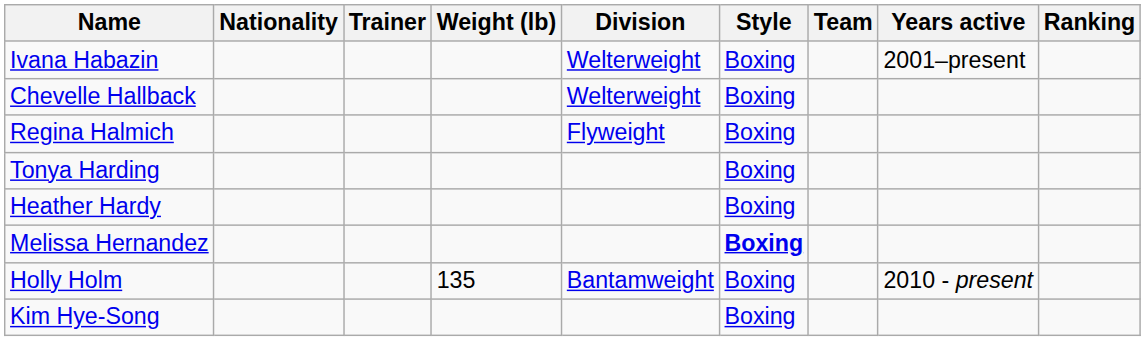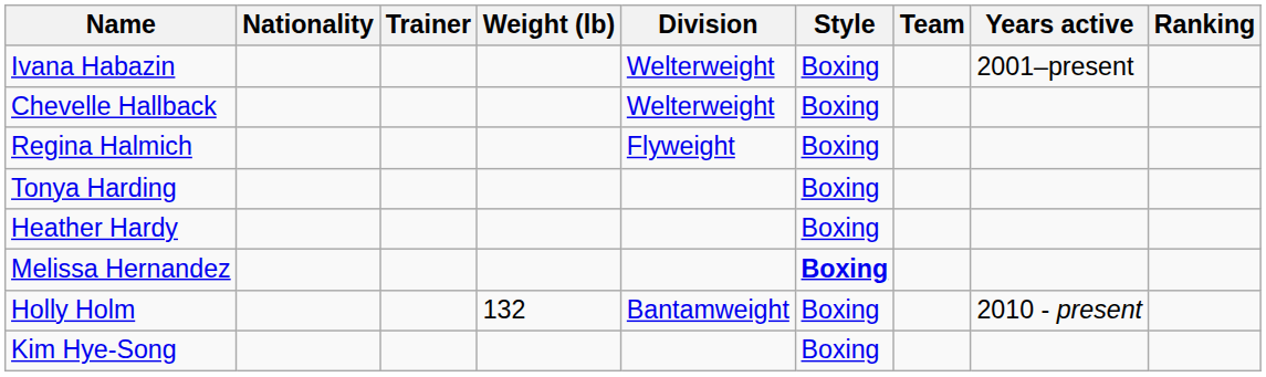 <table class="wikitable sortable">
 <tr>
 <th><strong>Name</strong></th>
 <th><strong>Nationality</strong></th>
 <th><strong>Trainer</strong></th>
 <th><strong>Weight (lb)</strong></th>
 <th><strong>Division</strong></th>
 <th><strong>Style</strong></th>
 <th><strong>Team</strong></th>
 <th><strong>Years active</strong></th>
 <th><strong>Ranking</strong></th>
 </tr>
 <tr>
 <td><a href='#'>Ivana Habazin</a></td>
 <td></td>
 <td></td>
 <td></td>
 <td><a href='#'>Welterweight</a></td>
 <td><a href='#'>Boxing</a></td>
 <td></td>
 <td>2001–present</td>
 <td></td>
 </tr>
 <tr>
 <td><a href='#'>Chevelle Hallback</a></td>
 <td></td>
 <td></td>
 <td></td>
 <td><a href='#'>Welterweight</a></td>
 <td><a href='#'>Boxing</a></td>
 <td></td>
 <td></td>
 <td></td>
 </tr>
 <tr>
 <td><a href='#'>Regina Halmich</a></td>
 <td></td>
 <td></td>
 <td></td>
 <td><a href='#'>Flyweight</a></td>
 <td><a href='#'>Boxing</a></td>
 <td></td>
 <td></td>
 <td></td>
 </tr>
 <tr>
 <td><a href='#'>Tonya Harding</a></td>
 <td></td>
 <td></td>
 <td></td>
 <td></td>
 <td><a href='#'>Boxing</a></td>
 <td></td>
 <td></td>
 <td></td>
 </tr>
 <tr>
 <td><a href='#'>Heather Hardy</a></td>
 <td></td>
 <td></td>
 <td></td>
 <td></td>
 <td><a href='#'>Boxing</a></td>
 <td></td>
 <td></td>
 <td></td>
 </tr>
 <tr>
 <td><a href='#'>Melissa Hernandez</a></td>
 <td></td>
 <td></td>
 <td></td>
 <td></td>
 <td><strong><a href='#'>Boxing</a></strong></td>
 <td></td>
 <td></td>
 <td></td>
 </tr>
 <tr>
 <td><a href='#'>Holly Holm</a></td>
 <td></td>
 <td></td>
-<td>135</td>
+<td>132</td>
 <td><a href='#'>Bantamweight</a></td>
 <td><a href='#'>Boxing</a></td>
 <td></td>
 <td>2010 - <em>present</em></td>
 <td></td>
 </tr>
 <tr>
 <td><a href='#'>Kim Hye-Song</a></td>
 <td></td>
 <td></td>
 <td></td>
 <td></td>
 <td><a href='#'>Boxing</a></td>
 <td></td>
 <td></td>
 <td></td>
 </tr>
 </table>
